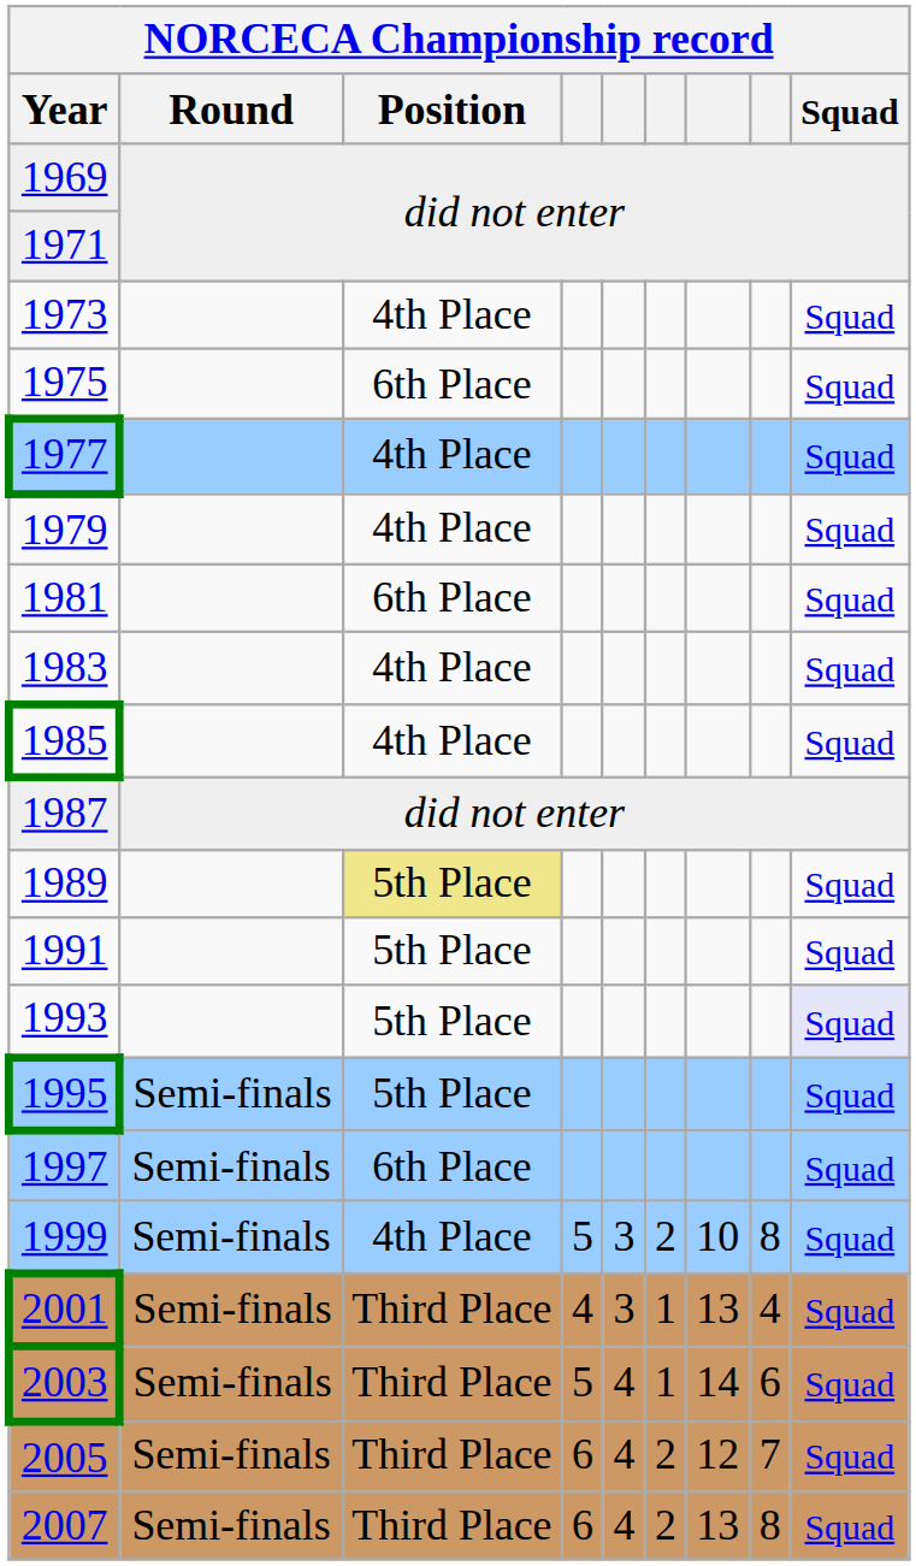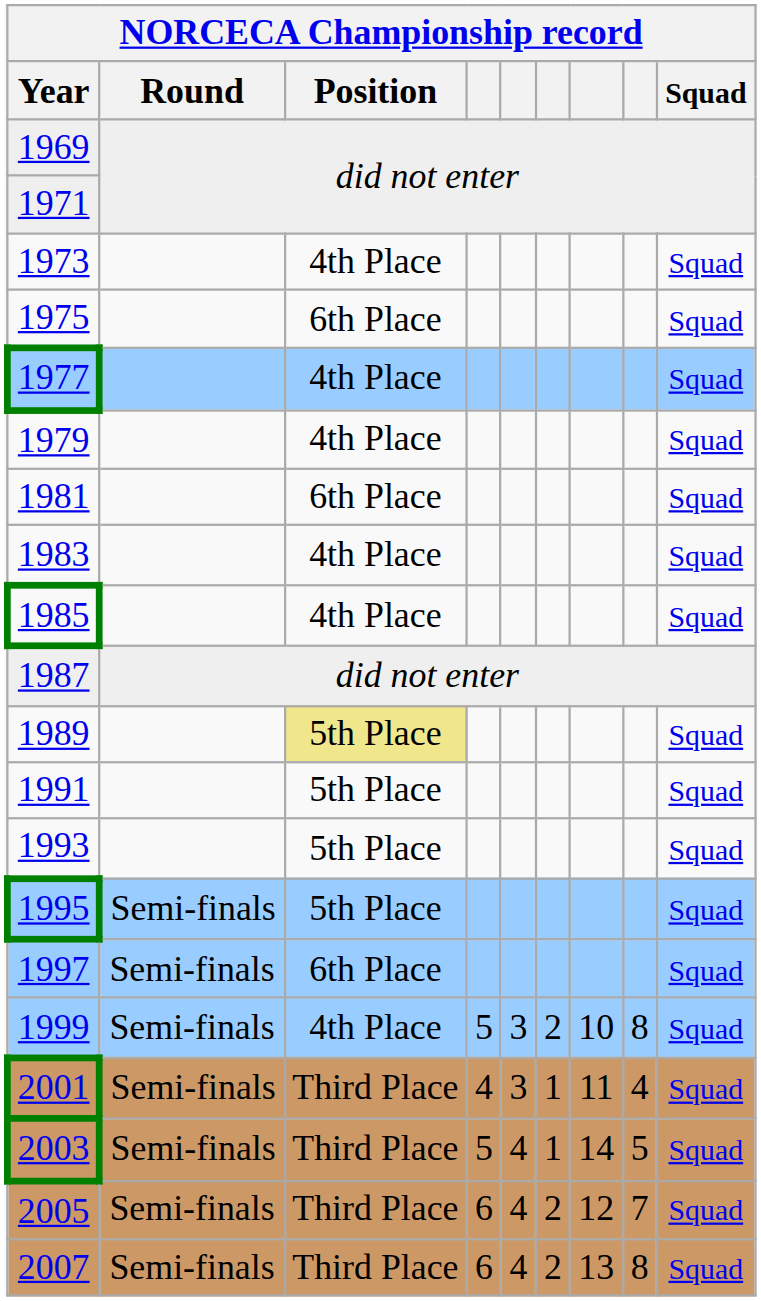 <table class="wikitable" style="text-align: center;">
 <tr>
 <th colspan=9><a href='#'>NORCECA Championship record</a></th>
 </tr>
 <tr>
 <th>Year</th>
 <th>Round</th>
 <th>Position</th>
 <th></th>
 <th></th>
 <th></th>
 <th></th>
 <th></th>
 <th><small>Squad</small></th>
 </tr>
 <tr bgcolor="efefef">
 <td> <a href='#'>1969</a></td>
 <td colspan=8 rowspan=2 align=center><em>did not enter</em></td>
 </tr>
 <tr bgcolor="efefef">
 <td> <a href='#'>1971</a></td>
 </tr>
 <tr>
 <td> <a href='#'>1973</a></td>
 <td></td>
 <td>4th Place</td>
 <td></td>
 <td></td>
 <td></td>
 <td></td>
 <td></td>
 <td><small><a href='#'>Squad</a></small></td>
 </tr>
 <tr>
 <td> <a href='#'>1975</a></td>
 <td></td>
 <td>6th Place</td>
 <td></td>
 <td></td>
 <td></td>
 <td></td>
 <td></td>
 <td><small><a href='#'>Squad</a></small></td>
 </tr>
 <tr bgcolor=#9acdff>
 <td style="border: 3px solid green"> <a href='#'>1977</a></td>
 <td></td>
 <td>4th Place</td>
 <td></td>
 <td></td>
 <td></td>
 <td></td>
 <td></td>
 <td><small><a href='#'>Squad</a></small></td>
 </tr>
 <tr>
 <td> <a href='#'>1979</a></td>
 <td></td>
 <td>4th Place</td>
 <td></td>
 <td></td>
 <td></td>
 <td></td>
 <td></td>
 <td><small><a href='#'>Squad</a></small></td>
 </tr>
 <tr>
 <td> <a href='#'>1981</a></td>
 <td></td>
 <td>6th Place</td>
 <td></td>
 <td></td>
 <td></td>
 <td></td>
 <td></td>
 <td><small><a href='#'>Squad</a></small></td>
 </tr>
 <tr>
 <td> <a href='#'>1983</a></td>
 <td></td>
 <td>4th Place</td>
 <td></td>
 <td></td>
 <td></td>
 <td></td>
 <td></td>
 <td><small><a href='#'>Squad</a></small></td>
 </tr>
 <tr>
 <td style="border: 3px solid green"> <a href='#'>1985</a></td>
 <td></td>
 <td>4th Place</td>
 <td></td>
 <td></td>
 <td></td>
 <td></td>
 <td></td>
 <td><small><a href='#'>Squad</a></small></td>
 </tr>
 <tr bgcolor="efefef">
 <td> <a href='#'>1987</a></td>
 <td colspan=8 rowspan=1 align=center><em>did not enter</em></td>
 </tr>
 <tr>
 <td> <a href='#'>1989</a></td>
 <td></td>
 <td style="background: khaki;">5th Place</td>
 <td></td>
 <td></td>
 <td></td>
 <td></td>
 <td></td>
 <td><small><a href='#'>Squad</a></small></td>
 </tr>
 <tr>
 <td> <a href='#'>1991</a></td>
 <td></td>
 <td>5th Place</td>
 <td></td>
 <td></td>
 <td></td>
 <td></td>
 <td></td>
 <td><small><a href='#'>Squad</a></small></td>
 </tr>
 <tr>
 <td> <a href='#'>1993</a></td>
 <td></td>
 <td>5th Place</td>
 <td></td>
 <td></td>
 <td></td>
 <td></td>
 <td></td>
-<td style="background: lavender;"><small><a href='#'>Squad</a></small></td>
+<td><small><a href='#'>Squad</a></small></td>
 </tr>
 <tr bgcolor=#9acdff>
 <td style="border: 3px solid green"> <a href='#'>1995</a></td>
 <td>Semi-finals</td>
 <td>5th Place</td>
 <td></td>
 <td></td>
 <td></td>
 <td></td>
 <td></td>
 <td><small><a href='#'>Squad</a></small></td>
 </tr>
 <tr bgcolor=#9acdff>
 <td> <a href='#'>1997</a></td>
 <td>Semi-finals</td>
 <td>6th Place</td>
 <td></td>
 <td></td>
 <td></td>
 <td></td>
 <td></td>
 <td><small><a href='#'>Squad</a></small></td>
 </tr>
 <tr bgcolor=#9acdff>
 <td> <a href='#'>1999</a></td>
 <td>Semi-finals</td>
 <td>4th Place</td>
 <td>5</td>
 <td>3</td>
 <td>2</td>
 <td>10</td>
 <td>8</td>
 <td><small><a href='#'>Squad</a></small></td>
 </tr>
 <tr bgcolor=cc9966>
 <td style="border: 3px solid green"> <a href='#'>2001</a></td>
 <td>Semi-finals</td>
 <td>Third Place</td>
 <td>4</td>
 <td>3</td>
 <td>1</td>
-<td>13</td>
+<td>11</td>
 <td>4</td>
 <td><small><a href='#'>Squad</a></small></td>
 </tr>
 <tr bgcolor=cc9966>
 <td style="border: 3px solid green"> <a href='#'>2003</a></td>
 <td>Semi-finals</td>
 <td>Third Place</td>
 <td>5</td>
 <td>4</td>
 <td>1</td>
 <td>14</td>
-<td>6</td>
+<td>5</td>
 <td><small><a href='#'>Squad</a></small></td>
 </tr>
 <tr bgcolor=cc9966>
 <td> <a href='#'>2005</a></td>
 <td>Semi-finals</td>
 <td>Third Place</td>
 <td>6</td>
 <td>4</td>
 <td>2</td>
 <td>12</td>
 <td>7</td>
 <td><small><a href='#'>Squad</a></small></td>
 </tr>
 <tr bgcolor=cc9966>
 <td> <a href='#'>2007</a></td>
 <td>Semi-finals</td>
 <td>Third Place</td>
 <td>6</td>
 <td>4</td>
 <td>2</td>
 <td>13</td>
 <td>8</td>
 <td><small><a href='#'>Squad</a></small></td>
 </tr>
 </table>
